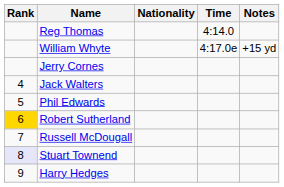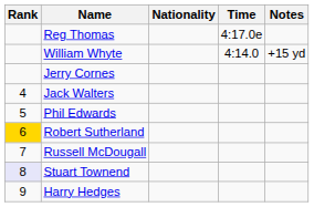 <table class="wikitable sortable" style=" text-align:center">
 <tr>
 <th>Rank</th>
 <th>Name</th>
 <th>Nationality</th>
 <th>Time</th>
 <th>Notes</th>
 </tr>
 <tr>
 <td></td>
 <td align=left><a href='#'>Reg Thomas</a></td>
 <td align=left></td>
-<td>4:14.0</td>
+<td>4:17.0e</td>
 <td></td>
 </tr>
 <tr>
 <td></td>
 <td align=left><a href='#'>William Whyte</a></td>
 <td align=left></td>
-<td>4:17.0e</td>
+<td>4:14.0</td>
 <td>+15 yd</td>
 </tr>
 <tr>
 <td></td>
 <td align=left><a href='#'>Jerry Cornes</a></td>
 <td align=left></td>
 <td></td>
 <td></td>
 </tr>
 <tr>
 <td>4</td>
 <td align=left><a href='#'>Jack Walters</a></td>
 <td align=left></td>
 <td></td>
 <td></td>
 </tr>
 <tr>
 <td>5</td>
 <td align=left><a href='#'>Phil Edwards</a></td>
 <td align=left></td>
 <td></td>
 <td></td>
 </tr>
 <tr>
 <td style="background: gold;">6</td>
 <td align=left><a href='#'>Robert Sutherland</a></td>
 <td align=left></td>
 <td></td>
 <td></td>
 </tr>
 <tr>
 <td>7</td>
 <td align=left><a href='#'>Russell McDougall</a></td>
 <td align=left></td>
 <td></td>
 <td></td>
 </tr>
 <tr>
 <td style="background: lavender;">8</td>
 <td align=left><a href='#'>Stuart Townend</a></td>
 <td align=left></td>
 <td></td>
 <td></td>
 </tr>
 <tr>
 <td>9</td>
 <td align=left><a href='#'>Harry Hedges</a></td>
 <td align=left></td>
 <td></td>
 <td></td>
 </tr>
 </table>
